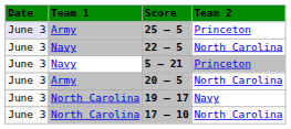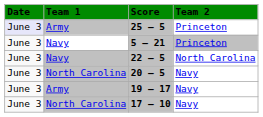 <table class="wikitable" style="margin:0.5em auto; font-size:95%">
 <tr bgcolor="008B00">
 <td><strong>Date</strong></td>
 <td><strong>Team 1</strong></td>
 <td><strong>Score</strong></td>
 <td><strong>Team 2</strong></td>
 </tr>
 <tr>
 <td style="background: lavender;">June 3</td>
 <td bgcolor="silver"><a href='#'>Army</a></td>
 <td bgcolor="silver"><strong>25 – 5</strong></td>
 <td bgcolor="white"><a href='#'>Princeton</a></td>
 </tr>
 <tr>
 <td>June 3</td>
+<td bgcolor="white"><a href='#'>Navy</a></td>
+<td bgcolor="silver"><strong>5 – 21</strong></td>
+<td bgcolor="silver"><a href='#'>Princeton</a></td>
+</tr>
+<tr>
+<td>June 3</td>
 <td bgcolor="silver"><a href='#'>Navy</a></td>
 <td bgcolor="silver"><strong>22 – 5</strong></td>
 <td bgcolor="white"><a href='#'>North Carolina</a></td>
 </tr>
 <tr>
 <td>June 3</td>
+<td bgcolor="silver"><a href='#'>North Carolina</a></td>
+<td bgcolor="silver"><strong>20 – 5</strong></td>
 <td bgcolor="white"><a href='#'>Navy</a></td>
-<td bgcolor="silver"><strong>5 – 21</strong></td>
-<td bgcolor="silver"><a href='#'>Princeton</a></td>
 </tr>
 <tr>
 <td>June 3</td>
 <td bgcolor="silver"><a href='#'>Army</a></td>
-<td bgcolor="silver"><strong>20 – 5</strong></td>
-<td bgcolor="white"><a href='#'>North Carolina</a></td>
-</tr>
-<tr>
-<td>June 3</td>
-<td bgcolor="silver"><a href='#'>North Carolina</a></td>
 <td bgcolor="silver"><strong>19 – 17</strong></td>
 <td bgcolor="white"><a href='#'>Navy</a></td>
 </tr>
 <tr>
 <td>June 3</td>
 <td bgcolor="silver"><a href='#'>North Carolina</a></td>
 <td bgcolor="silver"><strong>17 – 10</strong></td>
-<td bgcolor="white"><a href='#'>North Carolina</a></td>
+<td bgcolor="white"><a href='#'>Navy</a></td>
 </tr>
 </table>
